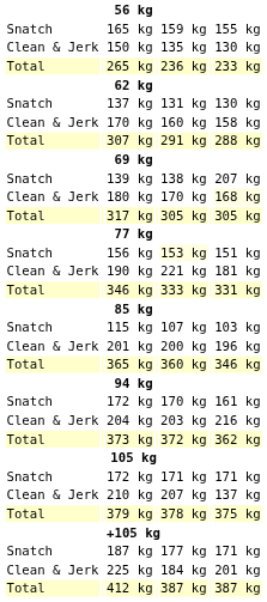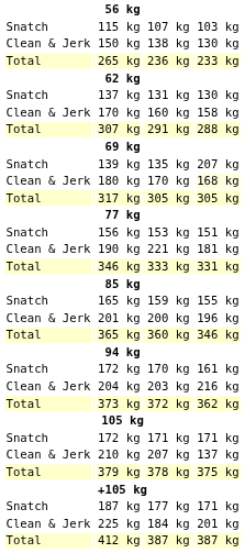 <table>
 <tr>
 <th colspan=7>56 kg</th>
 </tr>
 <tr>
 <td>Snatch</td>
 <td></td>
-<td>165 kg</td>
+<td>115 kg</td>
 <td></td>
-<td>159 kg</td>
+<td>107 kg</td>
 <td></td>
-<td>155 kg</td>
+<td>103 kg</td>
 </tr>
 <tr>
 <td>Clean & Jerk</td>
 <td></td>
 <td>150 kg</td>
 <td></td>
-<td>135 kg</td>
+<td>138 kg</td>
 <td></td>
 <td>130 kg</td>
 </tr>
 <tr bgcolor=ffffcc>
 <td>Total</td>
 <td></td>
 <td>265 kg</td>
 <td></td>
 <td>236 kg</td>
 <td></td>
 <td>233 kg</td>
 </tr>
 <tr>
 <th colspan=7>62 kg</th>
 </tr>
 <tr>
 <td>Snatch</td>
 <td></td>
 <td>137 kg</td>
 <td></td>
 <td>131 kg</td>
 <td></td>
 <td>130 kg</td>
 </tr>
 <tr>
 <td>Clean & Jerk</td>
 <td></td>
 <td>170 kg</td>
 <td></td>
 <td>160 kg</td>
 <td></td>
 <td>158 kg</td>
 </tr>
 <tr bgcolor=ffffcc>
 <td>Total</td>
 <td></td>
 <td>307 kg</td>
 <td></td>
 <td>291 kg</td>
 <td></td>
 <td>288 kg</td>
 </tr>
 <tr>
 <th colspan=7>69 kg</th>
 </tr>
 <tr>
 <td>Snatch</td>
 <td></td>
 <td>139 kg</td>
 <td></td>
-<td>138 kg</td>
+<td>135 kg</td>
 <td></td>
 <td>207 kg</td>
 </tr>
 <tr>
 <td>Clean & Jerk</td>
 <td></td>
 <td>180 kg</td>
 <td></td>
 <td>170 kg</td>
 <td></td>
 <td style="background: lightyellow;">168 kg</td>
 </tr>
 <tr bgcolor=ffffcc>
 <td>Total</td>
 <td></td>
 <td>317 kg</td>
 <td></td>
 <td>305 kg</td>
 <td></td>
 <td>305 kg</td>
 </tr>
 <tr>
 <th colspan=7>77 kg</th>
 </tr>
 <tr>
 <td>Snatch</td>
 <td></td>
 <td>156 kg</td>
 <td></td>
-<td style="background: lightyellow;">153 kg</td>
+<td>153 kg</td>
 <td></td>
 <td>151 kg</td>
 </tr>
 <tr>
 <td>Clean & Jerk</td>
 <td></td>
 <td>190 kg</td>
 <td></td>
 <td>221 kg</td>
 <td></td>
 <td>181 kg</td>
 </tr>
 <tr bgcolor=ffffcc>
 <td>Total</td>
 <td></td>
 <td>346 kg</td>
 <td></td>
 <td>333 kg</td>
 <td></td>
 <td>331 kg</td>
 </tr>
 <tr>
 <th colspan=7>85 kg</th>
 </tr>
 <tr>
 <td>Snatch</td>
 <td></td>
-<td>115 kg</td>
+<td>165 kg</td>
 <td></td>
-<td>107 kg</td>
+<td>159 kg</td>
 <td></td>
-<td>103 kg</td>
+<td>155 kg</td>
 </tr>
 <tr>
 <td>Clean & Jerk</td>
 <td></td>
 <td>201 kg</td>
 <td></td>
 <td>200 kg</td>
 <td></td>
 <td>196 kg</td>
 </tr>
 <tr bgcolor=ffffcc>
 <td>Total</td>
 <td></td>
 <td>365 kg</td>
 <td></td>
 <td>360 kg</td>
 <td></td>
 <td>346 kg</td>
 </tr>
 <tr>
 <th colspan=7>94 kg</th>
 </tr>
 <tr>
 <td>Snatch</td>
 <td></td>
 <td>172 kg</td>
 <td></td>
 <td>170 kg</td>
 <td></td>
 <td>161 kg</td>
 </tr>
 <tr>
 <td>Clean & Jerk</td>
 <td></td>
 <td>204 kg</td>
 <td></td>
 <td>203 kg</td>
 <td></td>
 <td>216 kg</td>
 </tr>
 <tr bgcolor=ffffcc>
 <td>Total</td>
 <td></td>
 <td>373 kg</td>
 <td></td>
 <td>372 kg</td>
 <td></td>
 <td>362 kg</td>
 </tr>
 <tr>
 <th colspan=7>105 kg</th>
 </tr>
 <tr>
 <td>Snatch</td>
 <td></td>
 <td>172 kg</td>
 <td></td>
 <td>171 kg</td>
 <td></td>
 <td>171 kg</td>
 </tr>
 <tr>
 <td>Clean & Jerk</td>
 <td></td>
 <td>210 kg</td>
 <td></td>
 <td>207 kg</td>
 <td></td>
 <td>137 kg</td>
 </tr>
 <tr bgcolor=ffffcc>
 <td>Total</td>
 <td></td>
 <td>379 kg</td>
 <td></td>
 <td>378 kg</td>
 <td></td>
 <td>375 kg</td>
 </tr>
 <tr>
 <th colspan=7>+105 kg</th>
 </tr>
 <tr>
 <td>Snatch</td>
 <td></td>
 <td>187 kg</td>
 <td></td>
 <td>177 kg</td>
 <td></td>
 <td>171 kg</td>
 </tr>
 <tr>
 <td>Clean & Jerk</td>
 <td></td>
 <td>225 kg</td>
 <td></td>
 <td>184 kg</td>
 <td></td>
 <td>201 kg</td>
 </tr>
 <tr bgcolor=ffffcc>
 <td>Total</td>
 <td></td>
 <td>412 kg</td>
 <td></td>
 <td>387 kg</td>
 <td></td>
 <td>387 kg</td>
 </tr>
 </table>
